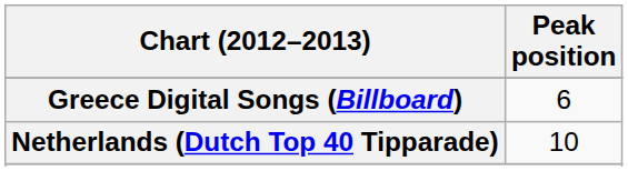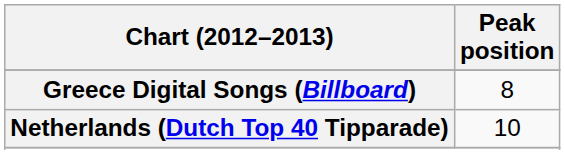 <table class="wikitable plainrowheaders sortable" style="text-align:center;">
 <tr>
 <th scope="col">Chart (2012–2013)</th>
 <th scope="col">Peak<br>position</th>
 </tr>
 <tr>
 </tr>
 <tr>
 </tr>
 <tr>
 </tr>
 <tr>
 </tr>
 <tr>
 </tr>
 <tr>
 </tr>
 <tr>
 </tr>
 <tr>
 <th scope="row">Greece Digital Songs (<em><a href='#'>Billboard</a></em>)</th>
-<td style="text-align:center;">6</td>
+<td style="text-align:center;">8</td>
 </tr>
 <tr>
 <th scope="row">Netherlands (<a href='#'>Dutch Top 40</a> Tipparade)</th>
 <td align="center">10</td>
 </tr>
 <tr>
 </tr>
 <tr>
 </tr>
 <tr>
 </tr>
 <tr>
 </tr>
 <tr>
 </tr>
 <tr>
 </tr>
 <tr>
 </tr>
 </table>
